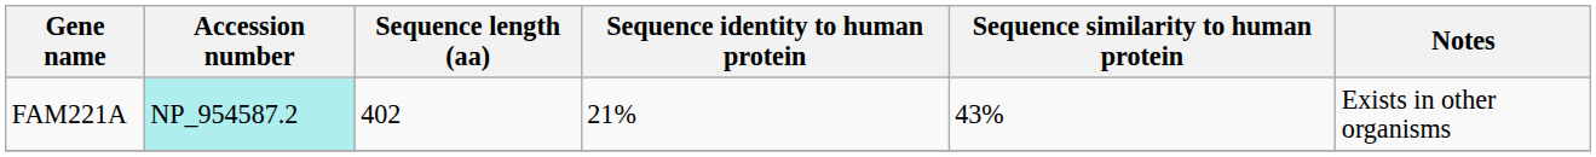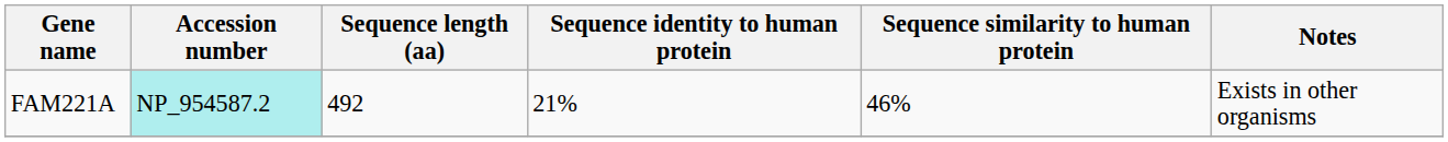 <table class="wikitable" style="width: 60%; ">
 <tr>
 <th>Gene name</th>
 <th>Accession number</th>
 <th>Sequence length (aa)</th>
 <th>Sequence identity to human protein</th>
 <th>Sequence similarity to human protein</th>
 <th>Notes</th>
 </tr>
 <tr>
 <td>FAM221A</td>
 <td style="background: paleturquoise;">NP_954587.2</td>
-<td>402</td>
+<td>492</td>
 <td>21%</td>
-<td>43%</td>
+<td>46%</td>
 <td>Exists in other organisms</td>
 </tr>
 <tr>
 </tr>
 </table>
